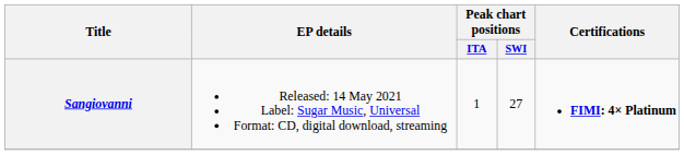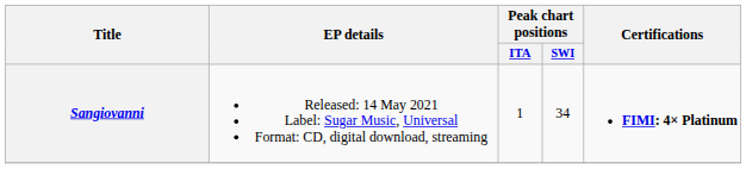 <table class="wikitable plainrowheaders" style="text-align:center;">
 <tr>
 <th scope="col" rowspan="2" style="width:14em;">Title</th>
 <th scope="col" rowspan="2" style="width:20em;">EP details</th>
 <th scope="col" colspan="2">Peak chart positions</th>
 <th scope="col" rowspan="2">Certifications</th>
 </tr>
 <tr>
 <th scope="col" style="width:3em;font-size:90%;"><a href='#'>ITA</a><br></th>
 <th scope="col" style="width:3em;font-size:85%;"><a href='#'>SWI</a><br></th>
 </tr>
 <tr>
 <th scope="row"><em><a href='#'>Sangiovanni</a></em></th>
 <td><br><ul><li>Released: 14 May 2021</li><li>Label: <a href='#'>Sugar Music</a>, <a href='#'>Universal</a></li><li>Format: CD, digital download, streaming</li></ul></td>
 <td>1</td>
-<td>27</td>
+<td>34</td>
 <td><strong><br><ul><li><a href='#'>FIMI</a>: 4× Platinum</li></ul></strong></td>
 </tr>
 <tr>
 </tr>
 </table>
